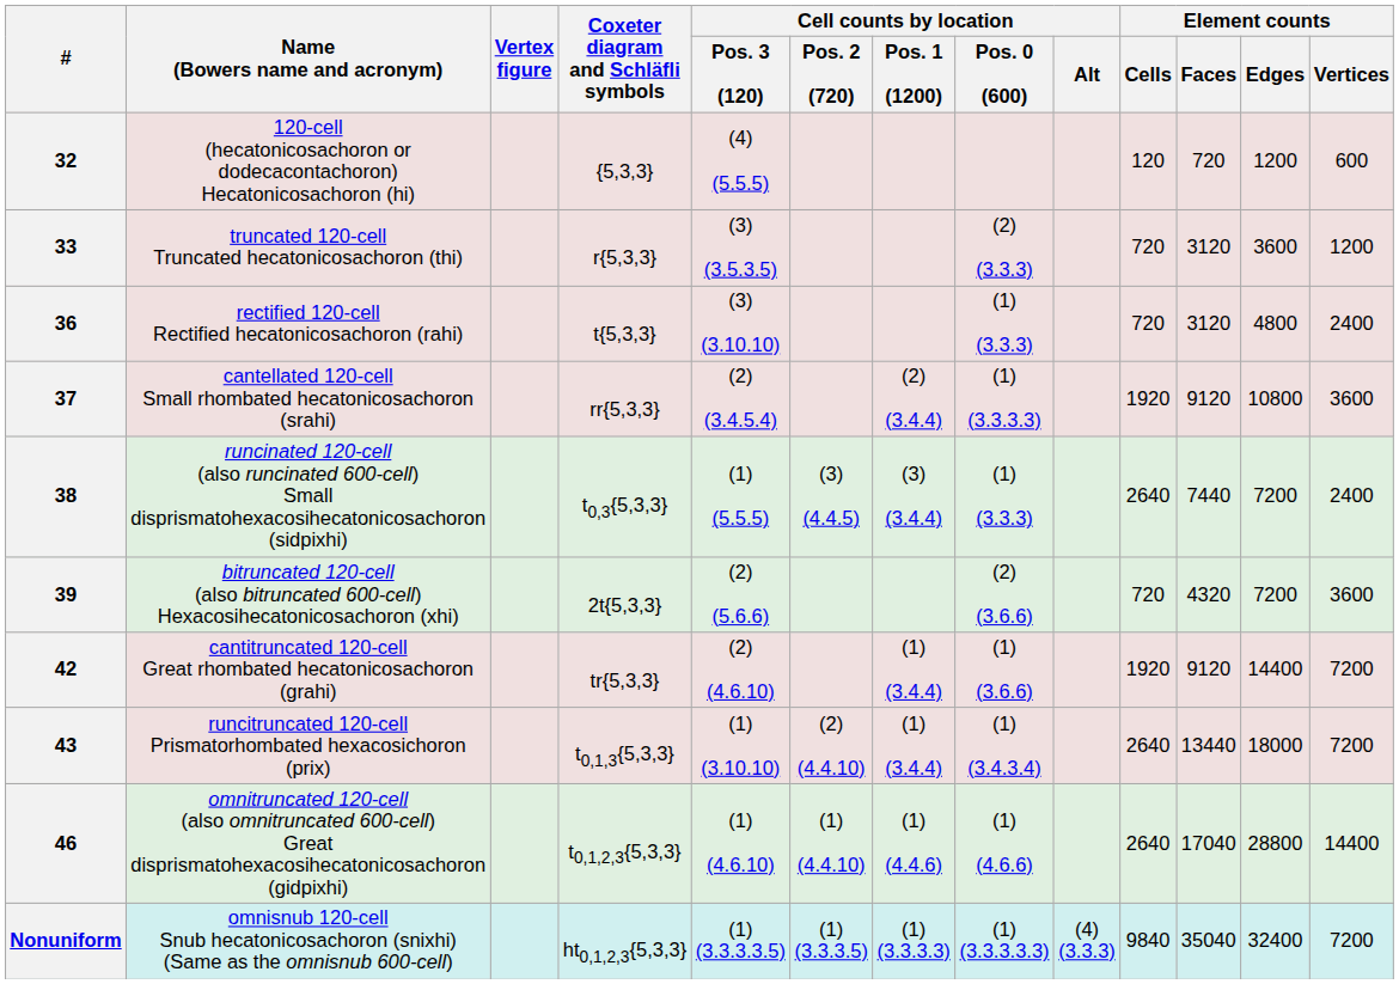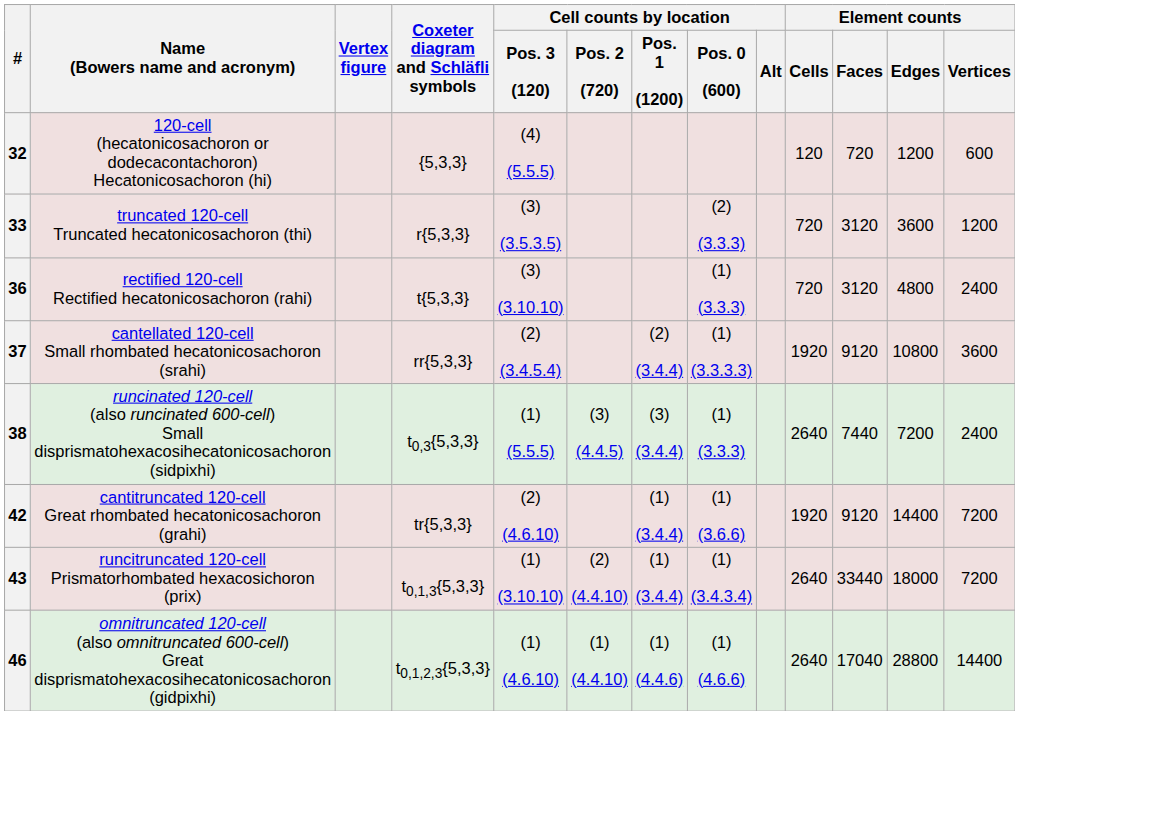 <table class="wikitable">
 <tr>
 <th rowspan=2>#</th>
 <th rowspan=2>Name<br>(Bowers name and acronym)</th>
 <th rowspan=2><a href='#'>Vertex<br>figure</a></th>
 <th rowspan=2><a href='#'>Coxeter diagram</a><br>and <a href='#'>Schläfli</a><br>symbols</th>
 <th colspan=5>Cell counts by location</th>
 <th colspan=4>Element counts</th>
 </tr>
 <tr>
 <th>Pos. 3<br><br>(120)</th>
 <th>Pos. 2<br><br>(720)</th>
 <th>Pos. 1<br><br>(1200)</th>
 <th>Pos. 0<br><br>(600)</th>
 <th>Alt</th>
 <th>Cells</th>
 <th>Faces</th>
 <th>Edges</th>
 <th>Vertices</th>
 </tr>
 <tr BGCOLOR="#f0e0e0" align=center>
 <th>32</th>
 <td><a href='#'>120-cell</a><br>(hecatonicosachoron or dodecacontachoron)<br>Hecatonicosachoron (hi)</td>
 <td></td>
 <td align=center><br>{5,3,3}</td>
 <td>(4)<br><br><a href='#'>(5.5.5)</a></td>
 <td></td>
 <td></td>
 <td></td>
 <td></td>
 <td>120</td>
 <td>720</td>
 <td>1200</td>
 <td>600</td>
 </tr>
 <tr BGCOLOR="#f0e0e0"  align=center>
 <th>33</th>
 <td><a href='#'>truncated 120-cell</a><br>Truncated hecatonicosachoron (thi)</td>
 <td></td>
 <td align=center><br>r{5,3,3}</td>
 <td>(3)<br><br><a href='#'>(3.5.3.5)</a></td>
 <td></td>
 <td></td>
 <td>(2)<br><br><a href='#'>(3.3.3)</a></td>
 <td></td>
 <td>720</td>
 <td>3120</td>
 <td>3600</td>
 <td>1200</td>
 </tr>
 <tr BGCOLOR="#f0e0e0"  align=center>
 <th>36</th>
 <td><a href='#'>rectified 120-cell</a><br>Rectified hecatonicosachoron (rahi)</td>
 <td></td>
 <td align=center><br>t{5,3,3}</td>
 <td>(3)<br><br><a href='#'>(3.10.10)</a></td>
 <td></td>
 <td></td>
 <td>(1)<br><br><a href='#'>(3.3.3)</a></td>
 <td></td>
 <td>720</td>
 <td>3120</td>
 <td>4800</td>
 <td>2400</td>
 </tr>
 <tr BGCOLOR="#f0e0e0"  align=center>
 <th>37</th>
 <td><a href='#'>cantellated 120-cell</a><br>Small rhombated hecatonicosachoron (srahi)</td>
 <td></td>
 <td align=center><br>rr{5,3,3}</td>
 <td>(2)<br><br><a href='#'>(3.4.5.4)</a></td>
 <td></td>
 <td>(2)<br><br><a href='#'>(3.4.4)</a></td>
 <td>(1)<br><br><a href='#'>(3.3.3.3)</a></td>
 <td></td>
 <td>1920</td>
 <td>9120</td>
 <td>10800</td>
 <td>3600</td>
 </tr>
 <tr BGCOLOR="#e0f0e0" align=center>
 <th>38</th>
 <td align=center><em><a href='#'>runcinated 120-cell</a></em><br>(also <em>runcinated 600-cell</em>)<br>Small disprismatohexacosihecatonicosachoron (sidpixhi)</td>
 <td></td>
 <td align=center><br>t<sub>0,3</sub>{5,3,3}</td>
 <td>(1)<br><br><a href='#'>(5.5.5)</a></td>
 <td>(3)<br><br><a href='#'>(4.4.5)</a></td>
 <td>(3)<br><br><a href='#'>(3.4.4)</a></td>
 <td>(1)<br><br><a href='#'>(3.3.3)</a></td>
 <td></td>
 <td>2640</td>
 <td>7440</td>
 <td>7200</td>
 <td>2400</td>
 </tr>
-<tr BGCOLOR="#e0f0e0" align=center>
-<th>39</th>
-<td align=center><em><a href='#'>bitruncated 120-cell</a></em><br>(also <em>bitruncated 600-cell</em>)<br>Hexacosihecatonicosachoron (xhi)</td>
-<td></td>
-<td align=center><br>2t{5,3,3}</td>
-<td>(2)<br><br><a href='#'>(5.6.6)</a></td>
-<td></td>
-<td></td>
-<td>(2)<br><br><a href='#'>(3.6.6)</a></td>
-<td></td>
-<td>720</td>
-<td>4320</td>
-<td>7200</td>
-<td>3600</td>
-</tr>
 <tr BGCOLOR="#f0e0e0"  align=center>
 <th>42</th>
 <td><a href='#'>cantitruncated 120-cell</a><br>Great rhombated hecatonicosachoron (grahi)</td>
 <td></td>
 <td align=center><br>tr{5,3,3}</td>
 <td>(2)<br><br><a href='#'>(4.6.10)</a></td>
 <td></td>
 <td>(1)<br><br><a href='#'>(3.4.4)</a></td>
 <td>(1)<br><br><a href='#'>(3.6.6)</a></td>
 <td></td>
 <td>1920</td>
 <td>9120</td>
 <td>14400</td>
 <td>7200</td>
 </tr>
 <tr BGCOLOR="#f0e0e0" align=center>
 <th>43</th>
 <td><a href='#'>runcitruncated 120-cell</a><br>Prismatorhombated hexacosichoron (prix)</td>
 <td></td>
 <td align=center><br>t<sub>0,1,3</sub>{5,3,3}</td>
 <td>(1)<br><br><a href='#'>(3.10.10)</a></td>
 <td>(2)<br><br><a href='#'>(4.4.10)</a></td>
 <td>(1)<br><br><a href='#'>(3.4.4)</a></td>
 <td>(1)<br><br><a href='#'>(3.4.3.4)</a></td>
 <td></td>
 <td>2640</td>
-<td>13440</td>
+<td>33440</td>
 <td>18000</td>
 <td>7200</td>
 </tr>
 <tr BGCOLOR="#e0f0e0" align=center>
 <th>46</th>
 <td align=center><em><a href='#'>omnitruncated 120-cell</a></em><br>(also <em>omnitruncated 600-cell</em>)<br>Great disprismatohexacosihecatonicosachoron (gidpixhi)</td>
 <td></td>
 <td align=center><br>t<sub>0,1,2,3</sub>{5,3,3}</td>
 <td>(1)<br><br><a href='#'>(4.6.10)</a></td>
 <td>(1)<br><br><a href='#'>(4.4.10)</a></td>
 <td>(1)<br><br><a href='#'>(4.4.6)</a></td>
 <td>(1)<br><br><a href='#'>(4.6.6)</a></td>
 <td></td>
 <td>2640</td>
 <td>17040</td>
 <td>28800</td>
 <td>14400</td>
 </tr>
-<tr BGCOLOR="#d0f0f0" align=center>
-<th><a href='#'>Nonuniform</a></th>
-<td><a href='#'>omnisnub 120-cell</a><br>Snub hecatonicosachoron (snixhi)<br>(Same as the <em>omnisnub 600-cell</em>)</td>
-<td></td>
-<td align=center><br>ht<sub>0,1,2,3</sub>{5,3,3}</td>
-<td> (1)<br><a href='#'>(3.3.3.3.5)</a></td>
-<td> (1)<br><a href='#'>(3.3.3.5)</a></td>
-<td> (1)<br><a href='#'>(3.3.3.3)</a></td>
-<td> (1)<br><a href='#'>(3.3.3.3.3)</a></td>
-<td> (4)<br><a href='#'>(3.3.3)</a></td>
-<td>9840</td>
-<td>35040</td>
-<td>32400</td>
-<td>7200</td>
-</tr>
 </table>
